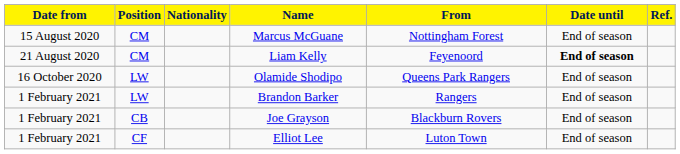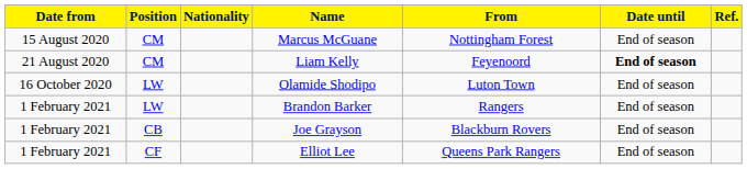 <table class="wikitable"  style="text-align:center; font-size:90%; ">
 <tr>
 <th style="background:#fff300; color:#001958; width:120px;">Date from</th>
 <th style="background:#fff300; color:#001958; width:50px;">Position</th>
 <th style="background:#fff300; color:#001958; width:50px;">Nationality</th>
 <th style="background:#fff300; color:#001958; width:150px;">Name</th>
 <th style="background:#fff300; color:#001958; width:200px;">From</th>
 <th style="background:#fff300; color:#001958; width:110px;">Date until</th>
 <th style="background:#fff300; color:#001958; width:25px;">Ref.</th>
 </tr>
 <tr>
 <td>15 August 2020</td>
 <td><a href='#'>CM</a></td>
 <td></td>
 <td><a href='#'>Marcus McGuane</a></td>
 <td> <a href='#'>Nottingham Forest</a></td>
 <td>End of season</td>
 <td></td>
 </tr>
 <tr>
 <td>21 August 2020</td>
 <td><a href='#'>CM</a></td>
 <td></td>
 <td><a href='#'>Liam Kelly</a></td>
 <td> <a href='#'>Feyenoord</a></td>
 <td><strong>End of season</strong></td>
 <td></td>
 </tr>
 <tr>
 <td>16 October 2020</td>
 <td><a href='#'>LW</a></td>
 <td></td>
 <td><a href='#'>Olamide Shodipo</a></td>
-<td> <a href='#'>Queens Park Rangers</a></td>
+<td> <a href='#'>Luton Town</a></td>
 <td>End of season</td>
 <td></td>
 </tr>
 <tr>
 <td>1 February 2021</td>
 <td><a href='#'>LW</a></td>
 <td></td>
 <td><a href='#'>Brandon Barker</a></td>
 <td> <a href='#'>Rangers</a></td>
 <td>End of season</td>
 <td></td>
 </tr>
 <tr>
 <td>1 February 2021</td>
 <td><a href='#'>CB</a></td>
 <td></td>
 <td><a href='#'>Joe Grayson</a></td>
 <td> <a href='#'>Blackburn Rovers</a></td>
 <td>End of season</td>
 <td></td>
 </tr>
 <tr>
 <td>1 February 2021</td>
 <td><a href='#'>CF</a></td>
 <td></td>
 <td><a href='#'>Elliot Lee</a></td>
-<td> <a href='#'>Luton Town</a></td>
+<td> <a href='#'>Queens Park Rangers</a></td>
 <td>End of season</td>
 <td></td>
 </tr>
 </table>
